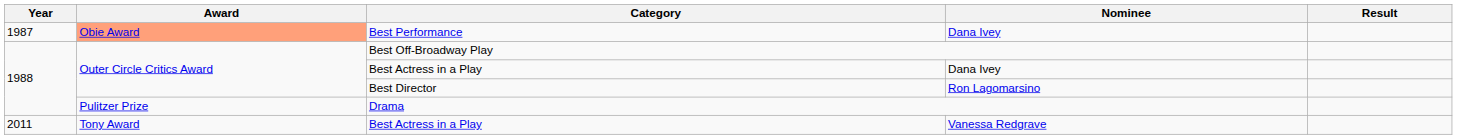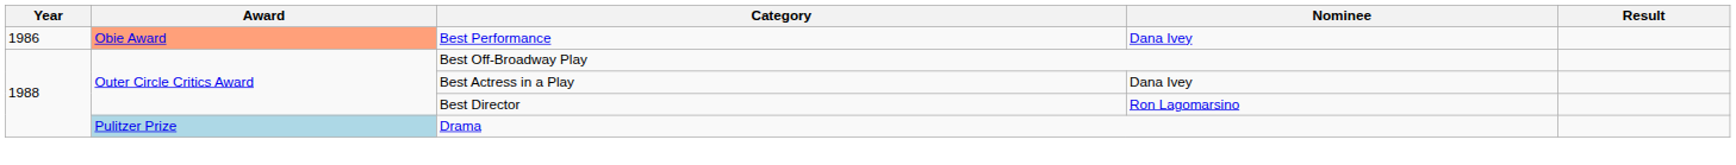 <table class="wikitable" style="width:100%;">
 <tr>
 <th style="width:5%;">Year</th>
 <th style="width:20%;">Award</th>
 <th style="width:40%;">Category</th>
 <th style="width:25%;">Nominee</th>
 <th style="width:10%;">Result</th>
 </tr>
 <tr>
-<td>1987</td>
+<td>1986</td>
 <td style="background: lightsalmon;"><a href='#'>Obie Award</a></td>
 <td><a href='#'>Best Performance</a></td>
 <td><a href='#'>Dana Ivey</a></td>
 <td></td>
 </tr>
 <tr>
 <td rowspan=4>1988</td>
 <td rowspan=3><a href='#'>Outer Circle Critics Award</a></td>
 <td colspan=2>Best Off-Broadway Play</td>
 <td></td>
 </tr>
 <tr>
 <td>Best Actress in a Play</td>
 <td>Dana Ivey</td>
 <td></td>
 </tr>
 <tr>
 <td>Best Director</td>
 <td><a href='#'>Ron Lagomarsino</a></td>
 <td></td>
 </tr>
 <tr>
-<td><a href='#'>Pulitzer Prize</a></td>
+<td style="background: lightblue;"><a href='#'>Pulitzer Prize</a></td>
 <td colspan=2><a href='#'>Drama</a></td>
 <td></td>
 </tr>
-<tr>
-<td>2011</td>
-<td><a href='#'>Tony Award</a></td>
-<td><a href='#'>Best Actress in a Play</a></td>
-<td><a href='#'>Vanessa Redgrave</a></td>
-<td></td>
-</tr>
 </table>
